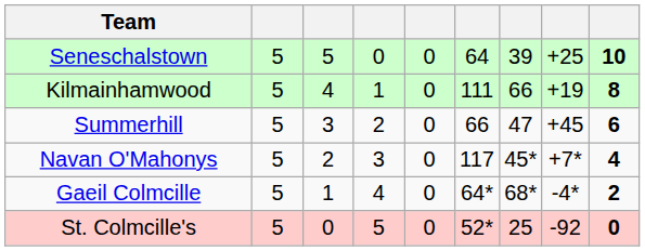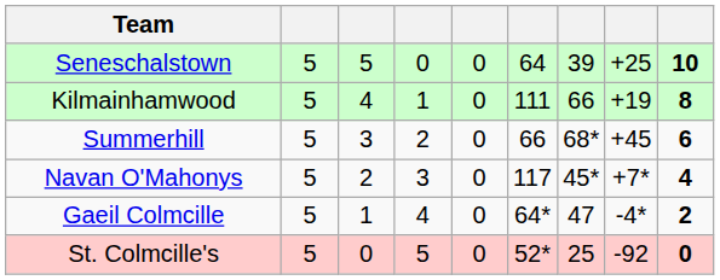 <table class="wikitable" style="text-align:center">
 <tr>
 <th width="175">Team</th>
 <th width="30"></th>
 <th width="30"></th>
 <th width="30"></th>
 <th width="30"></th>
 <th width="20"></th>
 <th width="20"></th>
 <th width="20"></th>
 <th width="30"></th>
 </tr>
 <tr style="background:#cfc;">
 <td><a href='#'>Seneschalstown</a></td>
 <td>5</td>
 <td>5</td>
 <td>0</td>
 <td>0</td>
 <td>64</td>
 <td>39</td>
 <td>+25</td>
 <td><strong>10</strong></td>
 </tr>
 <tr style="background:#cfc;">
 <td>Kilmainhamwood</td>
 <td>5</td>
 <td>4</td>
 <td>1</td>
 <td>0</td>
 <td>111</td>
 <td>66</td>
 <td>+19</td>
 <td><strong>8</strong></td>
 </tr>
 <tr>
 <td><a href='#'>Summerhill</a></td>
 <td>5</td>
 <td>3</td>
 <td>2</td>
 <td>0</td>
 <td>66</td>
-<td>47</td>
+<td>68*</td>
 <td>+45</td>
 <td><strong>6</strong></td>
 </tr>
 <tr>
 <td><a href='#'>Navan O'Mahonys</a></td>
 <td>5</td>
 <td>2</td>
 <td>3</td>
 <td>0</td>
 <td>117</td>
 <td>45*</td>
 <td>+7*</td>
 <td><strong>4</strong></td>
 </tr>
 <tr>
 <td><a href='#'>Gaeil Colmcille</a></td>
 <td>5</td>
 <td>1</td>
 <td>4</td>
 <td>0</td>
 <td>64*</td>
-<td>68*</td>
+<td>47</td>
 <td>-4*</td>
 <td><strong>2</strong></td>
 </tr>
 <tr style="background:#fcc;">
 <td>St. Colmcille's</td>
 <td>5</td>
 <td>0</td>
 <td>5</td>
 <td>0</td>
 <td>52*</td>
 <td>25</td>
 <td>-92</td>
 <td><strong>0</strong></td>
 </tr>
 </table>
